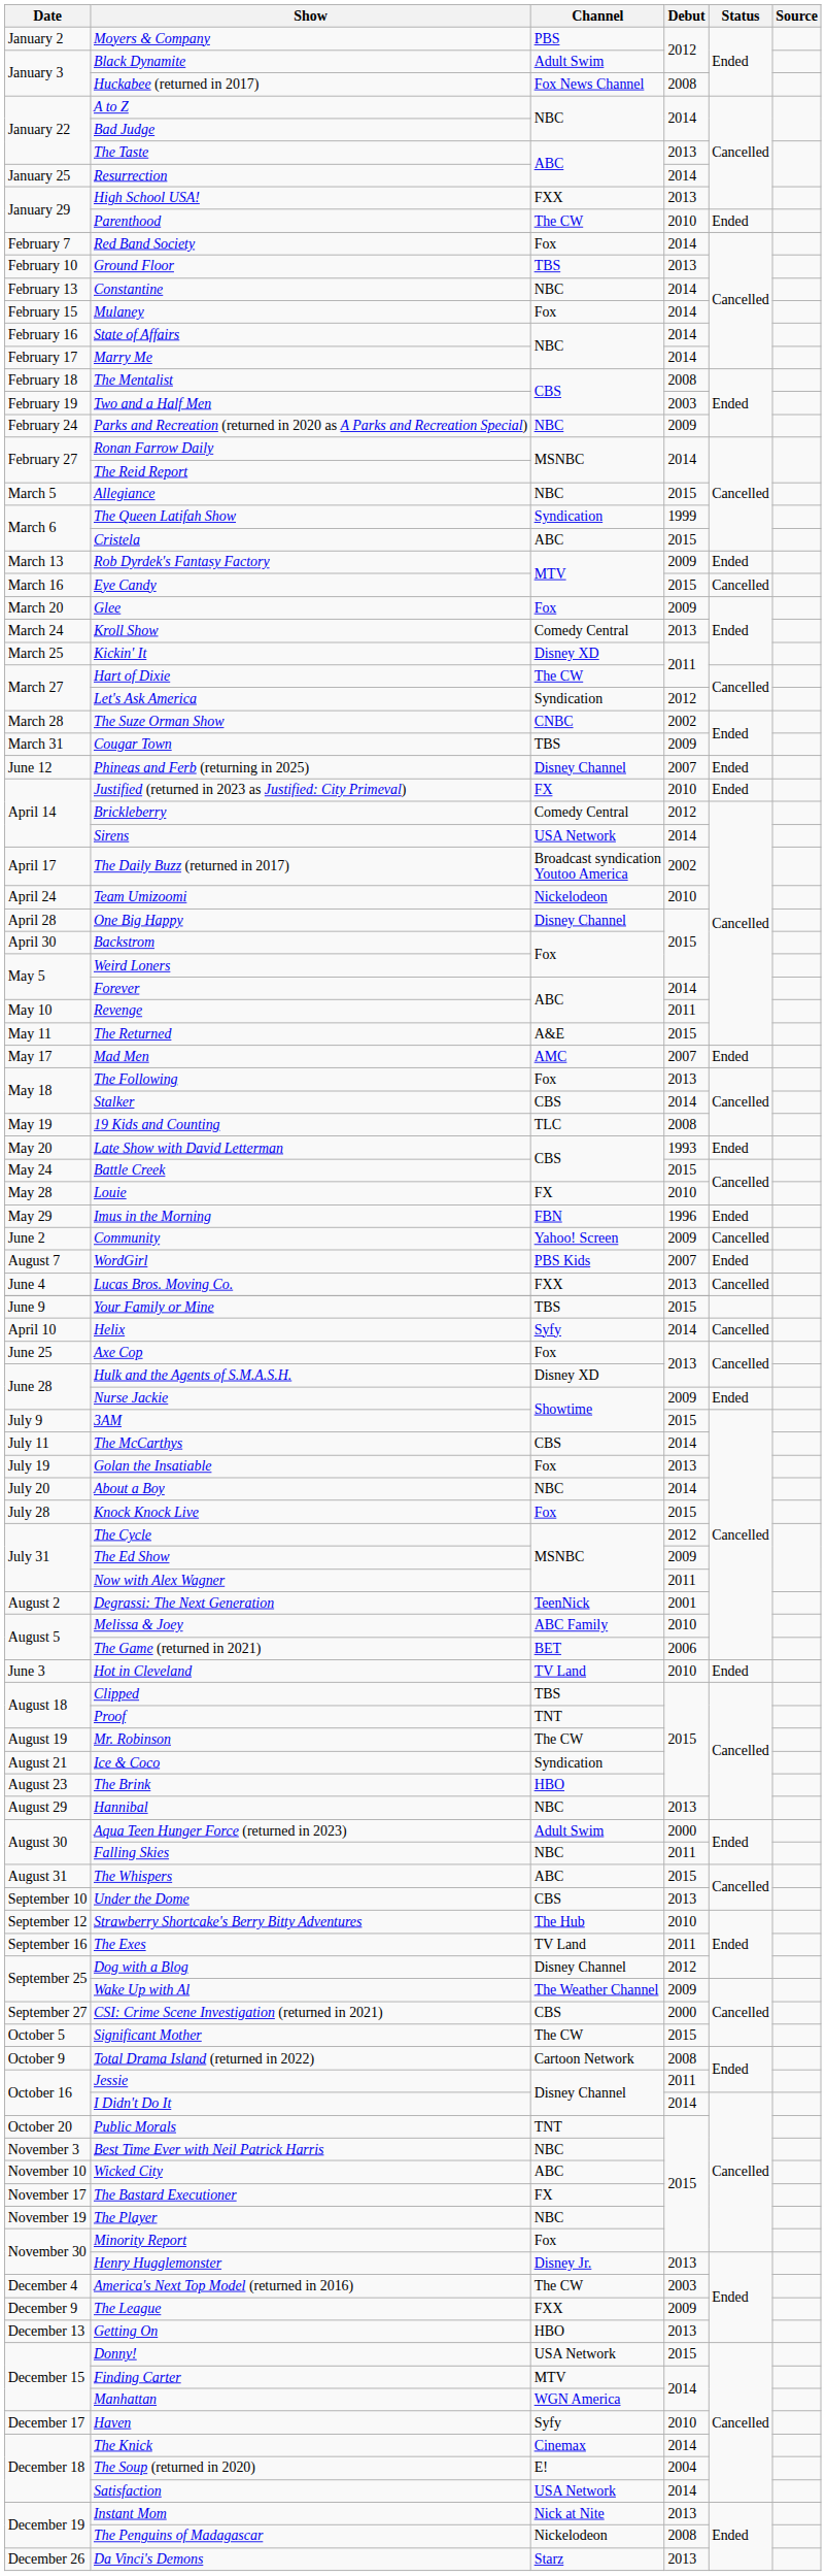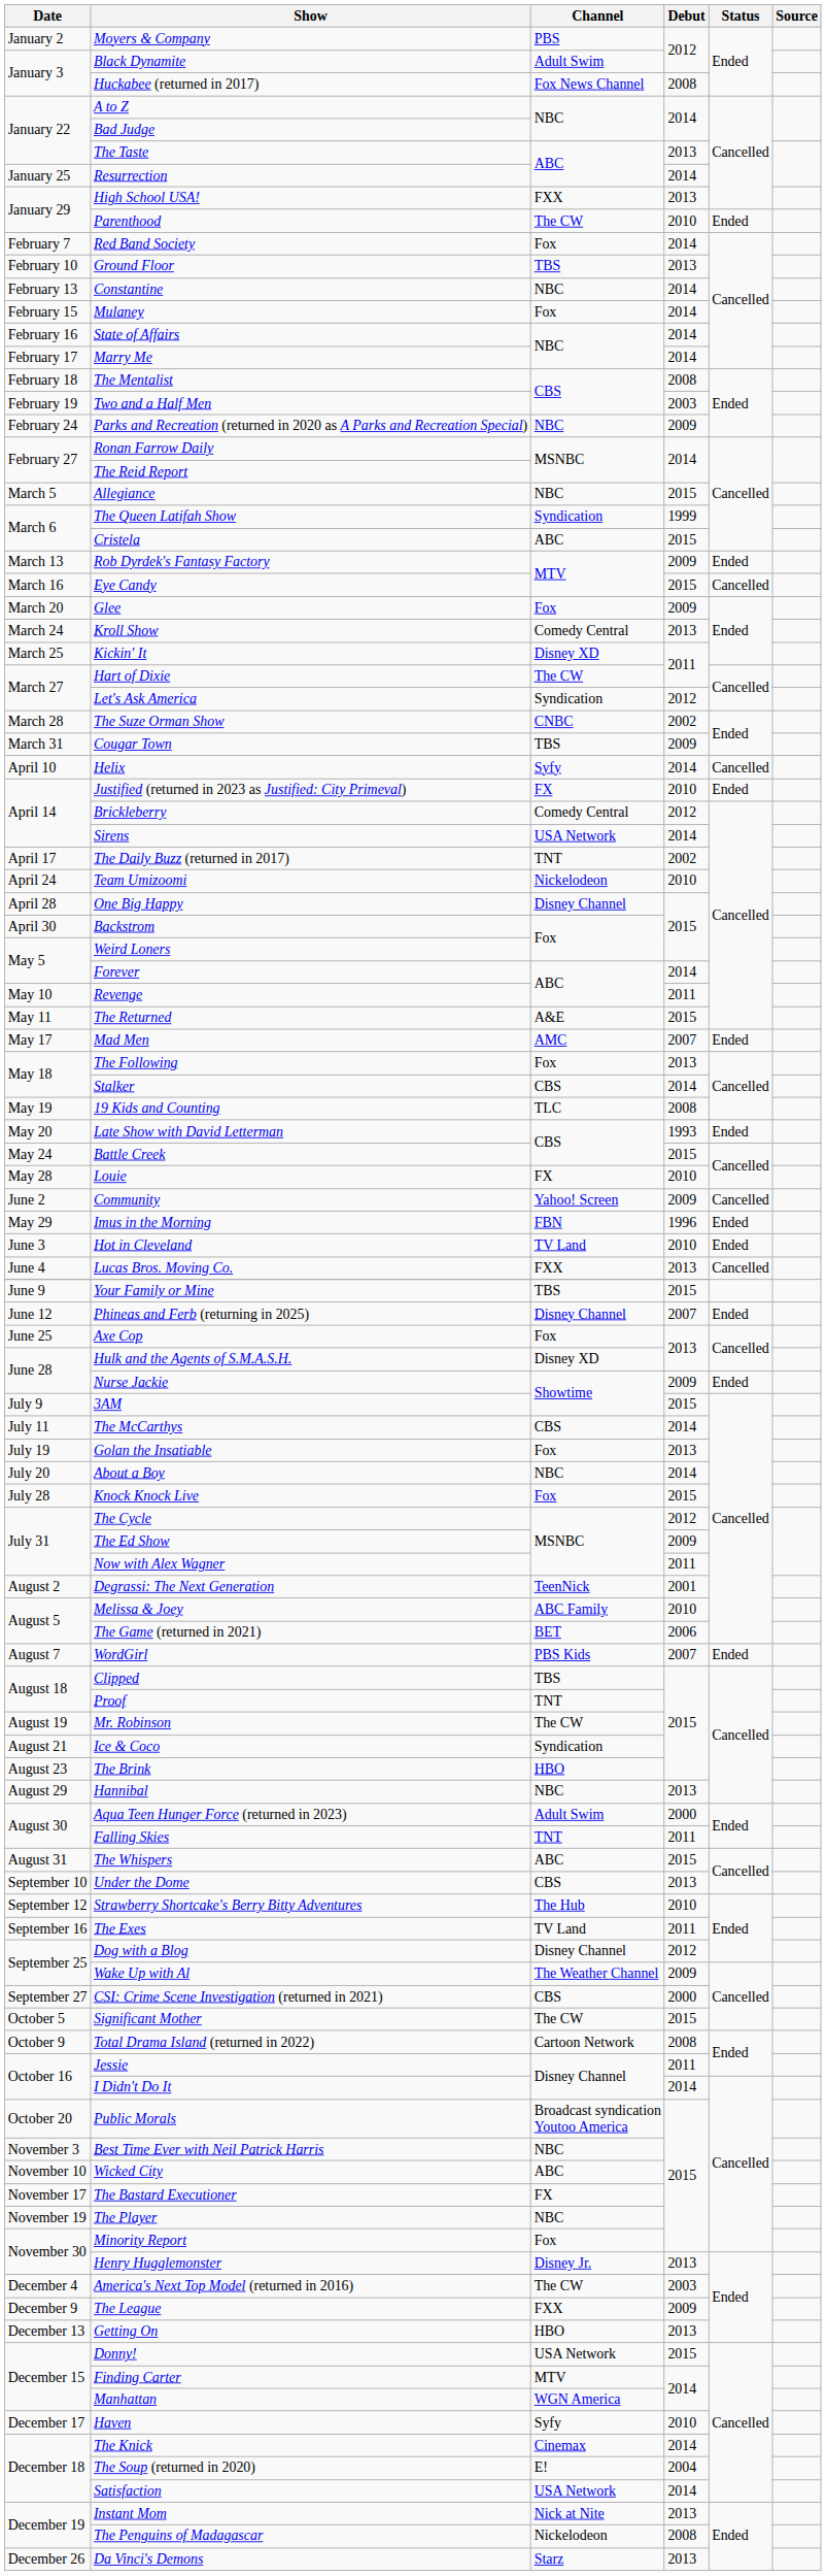 <table class="wikitable sortable">
 <tr>
 <th>Date</th>
 <th>Show</th>
 <th>Channel</th>
 <th>Debut</th>
 <th>Status</th>
 <th>Source</th>
 </tr>
 <tr>
 <td>January 2</td>
 <td><em><a href='#'>Moyers & Company</a></em></td>
 <td><a href='#'>PBS</a></td>
 <td rowspan="2">2012</td>
 <td rowspan="3">Ended</td>
 <td></td>
 </tr>
 <tr>
 <td rowspan="2">January 3</td>
 <td><em><a href='#'>Black Dynamite</a></em></td>
 <td><a href='#'>Adult Swim</a></td>
 <td></td>
 </tr>
 <tr>
 <td><em><a href='#'>Huckabee</a></em> (returned in 2017)</td>
 <td><a href='#'>Fox News Channel</a></td>
 <td>2008</td>
 <td></td>
 </tr>
 <tr>
 <td rowspan="3">January 22</td>
 <td><em><a href='#'>A to Z</a></em></td>
 <td rowspan="2">NBC</td>
 <td rowspan="2">2014</td>
 <td rowspan="5">Cancelled</td>
 <td rowspan="2"></td>
 </tr>
 <tr>
 <td><em><a href='#'>Bad Judge</a></em></td>
 </tr>
 <tr>
 <td><em><a href='#'>The Taste</a></em></td>
 <td rowspan="2"><a href='#'>ABC</a></td>
 <td>2013</td>
 <td rowspan="2"></td>
 </tr>
 <tr>
 <td>January 25</td>
 <td><em><a href='#'>Resurrection</a></em></td>
 <td>2014</td>
 </tr>
 <tr>
 <td rowspan="2">January 29</td>
 <td><em><a href='#'>High School USA!</a></em></td>
 <td>FXX</td>
 <td>2013</td>
 <td></td>
 </tr>
 <tr>
 <td><em><a href='#'>Parenthood</a></em></td>
 <td><a href='#'>The CW</a></td>
 <td>2010</td>
 <td>Ended</td>
 <td></td>
 </tr>
 <tr>
 <td>February 7</td>
 <td><em><a href='#'>Red Band Society</a></em></td>
 <td>Fox</td>
 <td>2014</td>
 <td rowspan="6">Cancelled</td>
 <td></td>
 </tr>
 <tr>
 <td>February 10</td>
 <td><em><a href='#'>Ground Floor</a></em></td>
 <td><a href='#'>TBS</a></td>
 <td>2013</td>
 <td></td>
 </tr>
 <tr>
 <td>February 13</td>
 <td><em><a href='#'>Constantine</a></em></td>
 <td>NBC</td>
 <td>2014</td>
 <td></td>
 </tr>
 <tr>
 <td>February 15</td>
 <td><em><a href='#'>Mulaney</a></em></td>
 <td>Fox</td>
 <td>2014</td>
 <td></td>
 </tr>
 <tr>
 <td>February 16</td>
 <td><em><a href='#'>State of Affairs</a></em></td>
 <td rowspan="2">NBC</td>
 <td>2014</td>
 <td></td>
 </tr>
 <tr>
 <td>February 17</td>
 <td><em><a href='#'>Marry Me</a></em></td>
 <td>2014</td>
 <td></td>
 </tr>
 <tr>
 <td>February 18</td>
 <td><em><a href='#'>The Mentalist</a></em></td>
 <td rowspan="2"><a href='#'>CBS</a></td>
 <td>2008</td>
 <td rowspan="3">Ended</td>
 <td></td>
 </tr>
 <tr>
 <td>February 19</td>
 <td><em><a href='#'>Two and a Half Men</a></em></td>
 <td>2003</td>
 <td></td>
 </tr>
 <tr>
 <td>February 24</td>
 <td><em><a href='#'>Parks and Recreation</a></em> (returned in 2020 as <em><a href='#'>A Parks and Recreation Special</a></em>)</td>
 <td><a href='#'>NBC</a></td>
 <td>2009</td>
 <td></td>
 </tr>
 <tr>
 <td rowspan="2">February 27</td>
 <td><em><a href='#'>Ronan Farrow Daily</a></em></td>
 <td rowspan="2">MSNBC</td>
 <td rowspan="2">2014</td>
 <td rowspan="5">Cancelled</td>
 <td rowspan="2"></td>
 </tr>
 <tr>
 <td><em><a href='#'>The Reid Report</a></em></td>
 </tr>
 <tr>
 <td>March 5</td>
 <td><em><a href='#'>Allegiance</a></em></td>
 <td>NBC</td>
 <td>2015</td>
 <td></td>
 </tr>
 <tr>
 <td rowspan="2">March 6</td>
 <td><em><a href='#'>The Queen Latifah Show</a></em></td>
 <td><a href='#'>Syndication</a></td>
 <td>1999</td>
 <td></td>
 </tr>
 <tr>
 <td><em><a href='#'>Cristela</a></em></td>
 <td>ABC</td>
 <td>2015</td>
 <td></td>
 </tr>
 <tr>
 <td>March 13</td>
 <td><em><a href='#'>Rob Dyrdek's Fantasy Factory</a></em></td>
 <td rowspan="2"><a href='#'>MTV</a></td>
 <td>2009</td>
 <td>Ended</td>
 <td></td>
 </tr>
 <tr>
 <td>March 16</td>
 <td><em><a href='#'>Eye Candy</a></em></td>
 <td>2015</td>
 <td>Cancelled</td>
 <td></td>
 </tr>
 <tr>
 <td>March 20</td>
 <td><em><a href='#'>Glee</a></em></td>
 <td><a href='#'>Fox</a></td>
 <td>2009</td>
 <td rowspan="3">Ended</td>
 <td></td>
 </tr>
 <tr>
 <td>March 24</td>
 <td><em><a href='#'>Kroll Show</a></em></td>
 <td>Comedy Central</td>
 <td>2013</td>
 <td></td>
 </tr>
 <tr>
 <td>March 25</td>
 <td><em><a href='#'>Kickin' It</a></em></td>
 <td><a href='#'>Disney XD</a></td>
 <td rowspan="2">2011</td>
 <td></td>
 </tr>
 <tr>
 <td rowspan="2">March 27</td>
 <td><em><a href='#'>Hart of Dixie</a></em></td>
 <td><a href='#'>The CW</a></td>
 <td rowspan="2">Cancelled</td>
 <td></td>
 </tr>
 <tr>
 <td><em><a href='#'>Let's Ask America</a></em></td>
 <td>Syndication</td>
 <td>2012</td>
 <td></td>
 </tr>
 <tr>
 <td>March 28</td>
 <td><em><a href='#'>The Suze Orman Show</a></em></td>
 <td><a href='#'>CNBC</a></td>
 <td>2002</td>
 <td rowspan="2">Ended</td>
 <td></td>
 </tr>
 <tr>
 <td>March 31</td>
 <td><em><a href='#'>Cougar Town</a></em></td>
 <td>TBS</td>
 <td>2009</td>
 <td></td>
 </tr>
 <tr>
-<td>June 12</td>
-<td><em><a href='#'>Phineas and Ferb</a></em> (returning in 2025)</td>
-<td><a href='#'>Disney Channel</a></td>
-<td>2007</td>
-<td>Ended</td>
+<td>April 10</td>
+<td><em><a href='#'>Helix</a></em></td>
+<td><a href='#'>Syfy</a></td>
+<td>2014</td>
+<td>Cancelled</td>
 <td></td>
 </tr>
 <tr>
 <td rowspan="3">April 14</td>
 <td><em><a href='#'>Justified</a></em> (returned in 2023 as <em><a href='#'>Justified: City Primeval</a></em>)</td>
 <td><a href='#'>FX</a></td>
 <td>2010</td>
 <td>Ended</td>
 <td></td>
 </tr>
 <tr>
 <td><em><a href='#'>Brickleberry</a></em></td>
 <td>Comedy Central</td>
 <td>2012</td>
 <td rowspan="10">Cancelled</td>
 <td></td>
 </tr>
 <tr>
 <td><em><a href='#'>Sirens</a></em></td>
 <td><a href='#'>USA Network</a></td>
 <td>2014</td>
 <td></td>
 </tr>
 <tr>
 <td>April 17</td>
 <td><em><a href='#'>The Daily Buzz</a></em> (returned in 2017)</td>
-<td>Broadcast syndication<br><a href='#'>Youtoo America</a></td>
+<td>TNT</td>
 <td>2002</td>
 <td></td>
 </tr>
 <tr>
 <td>April 24</td>
 <td><em><a href='#'>Team Umizoomi</a></em></td>
 <td><a href='#'>Nickelodeon</a></td>
 <td>2010</td>
 <td></td>
 </tr>
 <tr>
 <td>April 28</td>
 <td><em><a href='#'>One Big Happy</a></em></td>
 <td><a href='#'>Disney Channel</a></td>
 <td rowspan="3">2015</td>
 <td></td>
 </tr>
 <tr>
 <td>April 30</td>
 <td><em><a href='#'>Backstrom</a></em></td>
 <td rowspan="2">Fox</td>
 <td></td>
 </tr>
 <tr>
 <td rowspan="2">May 5</td>
 <td><em><a href='#'>Weird Loners</a></em></td>
 <td></td>
 </tr>
 <tr>
 <td><em><a href='#'>Forever</a></em></td>
 <td rowspan="2">ABC</td>
 <td>2014</td>
 <td></td>
 </tr>
 <tr>
 <td>May 10</td>
 <td><em><a href='#'>Revenge</a></em></td>
 <td>2011</td>
 <td></td>
 </tr>
 <tr>
 <td>May 11</td>
 <td><em><a href='#'>The Returned</a></em></td>
 <td>A&E</td>
 <td>2015</td>
 <td></td>
 </tr>
 <tr>
 <td>May 17</td>
 <td><em><a href='#'>Mad Men</a></em></td>
 <td><a href='#'>AMC</a></td>
 <td>2007</td>
 <td>Ended</td>
 <td></td>
 </tr>
 <tr>
 <td rowspan="2">May 18</td>
 <td><em><a href='#'>The Following</a></em></td>
 <td>Fox</td>
 <td>2013</td>
 <td rowspan="3">Cancelled</td>
 <td></td>
 </tr>
 <tr>
 <td><em><a href='#'>Stalker</a></em></td>
 <td>CBS</td>
 <td>2014</td>
 <td></td>
 </tr>
 <tr>
 <td>May 19</td>
 <td><em><a href='#'>19 Kids and Counting</a></em></td>
 <td>TLC</td>
 <td>2008</td>
 <td></td>
 </tr>
 <tr>
 <td>May 20</td>
 <td><em><a href='#'>Late Show with David Letterman</a></em></td>
 <td rowspan="2">CBS</td>
 <td>1993</td>
 <td>Ended</td>
 <td></td>
 </tr>
 <tr>
 <td>May 24</td>
 <td><em><a href='#'>Battle Creek</a></em></td>
 <td>2015</td>
 <td rowspan="2">Cancelled</td>
 <td></td>
 </tr>
 <tr>
 <td>May 28</td>
 <td><em><a href='#'>Louie</a></em></td>
 <td>FX</td>
 <td>2010</td>
 <td></td>
 </tr>
 <tr>
+<td>June 2</td>
+<td><em><a href='#'>Community</a></em></td>
+<td><a href='#'>Yahoo! Screen</a></td>
+<td>2009</td>
+<td>Cancelled</td>
+<td></td>
+</tr>
+<tr>
 <td>May 29</td>
 <td><em><a href='#'>Imus in the Morning</a></em></td>
 <td><a href='#'>FBN</a></td>
 <td>1996</td>
 <td>Ended</td>
 <td></td>
 </tr>
 <tr>
-<td>June 2</td>
-<td><em><a href='#'>Community</a></em></td>
-<td><a href='#'>Yahoo! Screen</a></td>
-<td>2009</td>
-<td>Cancelled</td>
-<td></td>
-</tr>
-<tr>
-<td>August 7</td>
-<td><em><a href='#'>WordGirl</a></em></td>
-<td><a href='#'>PBS Kids</a></td>
-<td>2007</td>
+<td>June 3</td>
+<td><em><a href='#'>Hot in Cleveland</a></em></td>
+<td><a href='#'>TV Land</a></td>
+<td>2010</td>
 <td>Ended</td>
 <td></td>
 </tr>
 <tr>
 <td>June 4</td>
 <td><em><a href='#'>Lucas Bros. Moving Co.</a></em></td>
 <td>FXX</td>
 <td>2013</td>
 <td rowspan="2">Cancelled</td>
 <td></td>
 </tr>
 <tr>
 </tr>
 <tr>
 <td>June 9</td>
 <td><em><a href='#'>Your Family or Mine</a></em></td>
 <td>TBS</td>
 <td>2015</td>
 <td></td>
 </tr>
 <tr>
-<td>April 10</td>
-<td><em><a href='#'>Helix</a></em></td>
-<td><a href='#'>Syfy</a></td>
-<td>2014</td>
-<td>Cancelled</td>
+<td>June 12</td>
+<td><em><a href='#'>Phineas and Ferb</a></em> (returning in 2025)</td>
+<td><a href='#'>Disney Channel</a></td>
+<td>2007</td>
+<td>Ended</td>
 <td></td>
 </tr>
 <tr>
 <td>June 25</td>
 <td><em><a href='#'>Axe Cop</a></em></td>
 <td>Fox</td>
 <td rowspan="2">2013</td>
 <td rowspan="2">Cancelled</td>
 <td></td>
 </tr>
 <tr>
 <td rowspan="2">June 28</td>
 <td><em><a href='#'>Hulk and the Agents of S.M.A.S.H.</a></em></td>
 <td>Disney XD</td>
 <td></td>
 </tr>
 <tr>
 <td><em><a href='#'>Nurse Jackie</a></em></td>
 <td rowspan="2"><a href='#'>Showtime</a></td>
 <td>2009</td>
 <td>Ended</td>
 <td></td>
 </tr>
 <tr>
 <td>July 9</td>
 <td><em><a href='#'>3AM</a></em></td>
 <td>2015</td>
 <td rowspan="11">Cancelled</td>
 <td></td>
 </tr>
 <tr>
 <td>July 11</td>
 <td><em><a href='#'>The McCarthys</a></em></td>
 <td>CBS</td>
 <td>2014</td>
 <td></td>
 </tr>
 <tr>
 <td>July 19</td>
 <td><em><a href='#'>Golan the Insatiable</a></em></td>
 <td>Fox</td>
 <td>2013</td>
 <td></td>
 </tr>
 <tr>
 <td>July 20</td>
 <td><em><a href='#'>About a Boy</a></em></td>
 <td>NBC</td>
 <td>2014</td>
 <td></td>
 </tr>
 <tr>
 <td>July 28</td>
 <td><em><a href='#'>Knock Knock Live</a></em></td>
 <td><a href='#'>Fox</a></td>
 <td>2015</td>
 <td></td>
 </tr>
 <tr>
 <td rowspan="3">July 31</td>
 <td><em><a href='#'>The Cycle</a></em></td>
 <td rowspan="3">MSNBC</td>
 <td>2012</td>
 <td rowspan="3"></td>
 </tr>
 <tr>
 <td><em><a href='#'>The Ed Show</a></em></td>
 <td>2009</td>
 </tr>
 <tr>
 <td><em><a href='#'>Now with Alex Wagner</a></em></td>
 <td>2011</td>
 </tr>
 <tr>
 <td>August 2</td>
 <td><em><a href='#'>Degrassi: The Next Generation</a></em></td>
 <td><a href='#'>TeenNick</a></td>
 <td>2001</td>
 <td></td>
 </tr>
 <tr>
 <td rowspan="2">August 5</td>
 <td><em><a href='#'>Melissa & Joey</a></em></td>
 <td><a href='#'>ABC Family</a></td>
 <td>2010</td>
 <td></td>
 </tr>
 <tr>
 <td><em><a href='#'>The Game</a></em> (returned in 2021)</td>
 <td><a href='#'>BET</a></td>
 <td>2006</td>
 <td></td>
 </tr>
 <tr>
-<td>June 3</td>
-<td><em><a href='#'>Hot in Cleveland</a></em></td>
-<td><a href='#'>TV Land</a></td>
-<td>2010</td>
+<td>August 7</td>
+<td><em><a href='#'>WordGirl</a></em></td>
+<td><a href='#'>PBS Kids</a></td>
+<td>2007</td>
 <td>Ended</td>
 <td></td>
 </tr>
 <tr>
 <td rowspan="2">August 18</td>
 <td><em><a href='#'>Clipped</a></em></td>
 <td>TBS</td>
 <td rowspan="5">2015</td>
 <td rowspan="6">Cancelled</td>
 <td></td>
 </tr>
 <tr>
 <td><em><a href='#'>Proof</a></em></td>
 <td>TNT</td>
 <td></td>
 </tr>
 <tr>
 <td>August 19</td>
 <td><em><a href='#'>Mr. Robinson</a></em></td>
 <td>The CW</td>
 <td></td>
 </tr>
 <tr>
 <td>August 21</td>
 <td><em><a href='#'>Ice & Coco</a></em></td>
 <td>Syndication</td>
 <td></td>
 </tr>
 <tr>
 <td>August 23</td>
 <td><em><a href='#'>The Brink</a></em></td>
 <td><a href='#'>HBO</a></td>
 <td></td>
 </tr>
 <tr>
 <td>August 29</td>
 <td><em><a href='#'>Hannibal</a></em></td>
 <td>NBC</td>
 <td>2013</td>
 <td></td>
 </tr>
 <tr>
 <td rowspan="2">August 30</td>
 <td><em><a href='#'>Aqua Teen Hunger Force</a></em> (returned in 2023)</td>
 <td><a href='#'>Adult Swim</a></td>
 <td>2000</td>
 <td rowspan="2">Ended</td>
 <td></td>
 </tr>
 <tr>
 <td><em><a href='#'>Falling Skies</a></em></td>
-<td>NBC</td>
+<td><a href='#'>TNT</a></td>
 <td>2011</td>
 <td></td>
 </tr>
 <tr>
 <td>August 31</td>
 <td><em><a href='#'>The Whispers</a></em></td>
 <td>ABC</td>
 <td>2015</td>
 <td rowspan="2">Cancelled</td>
 <td></td>
 </tr>
 <tr>
 <td>September 10</td>
 <td><em><a href='#'>Under the Dome</a></em></td>
 <td>CBS</td>
 <td>2013</td>
 <td></td>
 </tr>
 <tr>
 <td>September 12</td>
 <td><em><a href='#'>Strawberry Shortcake's Berry Bitty Adventures</a></em></td>
 <td><a href='#'>The Hub</a></td>
 <td>2010</td>
 <td rowspan="3">Ended</td>
 </tr>
 <tr>
 <td>September 16</td>
 <td><em><a href='#'>The Exes</a></em></td>
 <td>TV Land</td>
 <td>2011</td>
 <td></td>
 </tr>
 <tr>
 <td rowspan="2">September 25</td>
 <td><em><a href='#'>Dog with a Blog</a></em></td>
 <td>Disney Channel</td>
 <td>2012</td>
 <td></td>
 </tr>
 <tr>
 <td><em><a href='#'>Wake Up with Al</a></em></td>
 <td><a href='#'>The Weather Channel</a></td>
 <td>2009</td>
 <td rowspan="3">Cancelled</td>
 <td></td>
 </tr>
 <tr>
 <td>September 27</td>
 <td><em><a href='#'>CSI: Crime Scene Investigation</a></em> (returned in 2021)</td>
 <td>CBS</td>
 <td>2000</td>
 <td></td>
 </tr>
 <tr>
 <td>October 5</td>
 <td><em><a href='#'>Significant Mother</a></em></td>
 <td>The CW</td>
 <td>2015</td>
 <td></td>
 </tr>
 <tr>
 <td>October 9</td>
 <td><em><a href='#'>Total Drama Island</a></em> (returned in 2022)</td>
 <td>Cartoon Network</td>
 <td>2008</td>
 <td rowspan="2">Ended</td>
 <td></td>
 </tr>
 <tr>
 <td rowspan="2">October 16</td>
 <td><em><a href='#'>Jessie</a></em></td>
 <td rowspan="2">Disney Channel</td>
 <td>2011</td>
 <td></td>
 </tr>
 <tr>
 <td><em><a href='#'>I Didn't Do It</a></em></td>
 <td>2014</td>
 <td rowspan="7">Cancelled</td>
 <td></td>
 </tr>
 <tr>
 <td>October 20</td>
 <td><em><a href='#'>Public Morals</a></em></td>
-<td>TNT</td>
+<td>Broadcast syndication<br><a href='#'>Youtoo America</a></td>
 <td rowspan="6">2015</td>
 <td></td>
 </tr>
 <tr>
 <td>November 3</td>
 <td><em><a href='#'>Best Time Ever with Neil Patrick Harris</a></em></td>
 <td>NBC</td>
 <td></td>
 </tr>
 <tr>
 <td>November 10</td>
 <td><em><a href='#'>Wicked City</a></em></td>
 <td>ABC</td>
 <td></td>
 </tr>
 <tr>
 <td>November 17</td>
 <td><em><a href='#'>The Bastard Executioner</a></em></td>
 <td>FX</td>
 <td></td>
 </tr>
 <tr>
 <td>November 19</td>
 <td><em><a href='#'>The Player</a></em></td>
 <td>NBC</td>
 <td></td>
 </tr>
 <tr>
 <td rowspan="2">November 30</td>
 <td><em><a href='#'>Minority Report</a></em></td>
 <td>Fox</td>
 <td></td>
 </tr>
 <tr>
 <td><em><a href='#'>Henry Hugglemonster</a></em></td>
 <td><a href='#'>Disney Jr.</a></td>
 <td>2013</td>
 <td rowspan="4">Ended</td>
 <td></td>
 </tr>
 <tr>
 <td>December 4</td>
 <td><em><a href='#'>America's Next Top Model</a></em> (returned in 2016)</td>
 <td>The CW</td>
 <td>2003</td>
 <td></td>
 </tr>
 <tr>
 <td>December 9</td>
 <td><em><a href='#'>The League</a></em></td>
 <td>FXX</td>
 <td>2009</td>
 <td></td>
 </tr>
 <tr>
 <td>December 13</td>
 <td><em><a href='#'>Getting On</a></em></td>
 <td>HBO</td>
 <td>2013</td>
 <td></td>
 </tr>
 <tr>
 <td rowspan="3">December 15</td>
 <td><em><a href='#'>Donny!</a></em></td>
 <td>USA Network</td>
 <td>2015</td>
 <td rowspan="7">Cancelled</td>
 <td></td>
 </tr>
 <tr>
 <td><em><a href='#'>Finding Carter</a></em></td>
 <td>MTV</td>
 <td rowspan="2">2014</td>
 <td></td>
 </tr>
 <tr>
 <td><em><a href='#'>Manhattan</a></em></td>
 <td><a href='#'>WGN America</a></td>
 <td></td>
 </tr>
 <tr>
 <td>December 17</td>
 <td><em><a href='#'>Haven</a></em></td>
 <td>Syfy</td>
 <td>2010</td>
 <td></td>
 </tr>
 <tr>
 <td rowspan="3">December 18</td>
 <td><em><a href='#'>The Knick</a></em></td>
 <td><a href='#'>Cinemax</a></td>
 <td>2014</td>
 <td></td>
 </tr>
 <tr>
 <td><em><a href='#'>The Soup</a></em> (returned in 2020)</td>
 <td>E!</td>
 <td>2004</td>
 <td></td>
 </tr>
 <tr>
 <td><em><a href='#'>Satisfaction</a></em></td>
 <td><a href='#'>USA Network</a></td>
 <td>2014</td>
 <td></td>
 </tr>
 <tr>
 <td rowspan="2">December 19</td>
 <td><em><a href='#'>Instant Mom</a></em></td>
 <td><a href='#'>Nick at Nite</a></td>
 <td>2013</td>
 <td rowspan="3">Ended</td>
 <td></td>
 </tr>
 <tr>
 <td><em><a href='#'>The Penguins of Madagascar</a></em></td>
 <td>Nickelodeon</td>
 <td>2008</td>
 <td></td>
 </tr>
 <tr>
 <td>December 26</td>
 <td><em><a href='#'>Da Vinci's Demons</a></em></td>
 <td><a href='#'>Starz</a></td>
 <td>2013</td>
 <td></td>
 </tr>
 </table>
